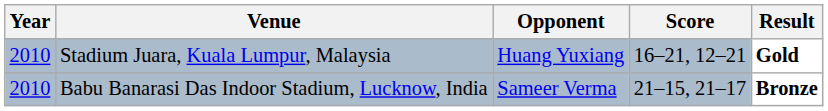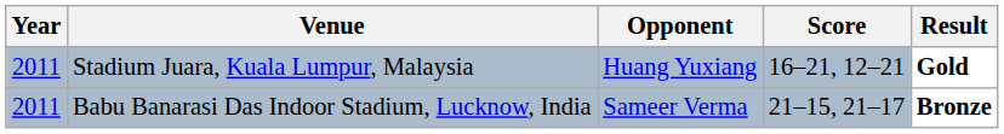 <table class="sortable wikitable" style="font-size: 90%;">
 <tr>
 <th>Year</th>
 <th>Venue</th>
 <th>Opponent</th>
 <th>Score</th>
 <th>Result</th>
 </tr>
 <tr style="background:#AABBCC">
-<td align="center"><a href='#'>2010</a></td>
+<td align="center"><a href='#'>2011</a></td>
 <td align="left">Stadium Juara, <a href='#'>Kuala Lumpur</a>, Malaysia</td>
 <td align="left"> <a href='#'>Huang Yuxiang</a></td>
 <td align="left">16–21, 12–21</td>
 <td style="text-align:left; background:white"> <strong>Gold</strong></td>
 </tr>
 <tr style="background:#AABBCC">
-<td align="center"><a href='#'>2010</a></td>
+<td align="center"><a href='#'>2011</a></td>
 <td align="left">Babu Banarasi Das Indoor Stadium, <a href='#'>Lucknow</a>, India</td>
 <td align="left"> <a href='#'>Sameer Verma</a></td>
 <td align="left">21–15, 21–17</td>
 <td style="text-align:left; background:white"> <strong>Bronze</strong></td>
 </tr>
 </table>
